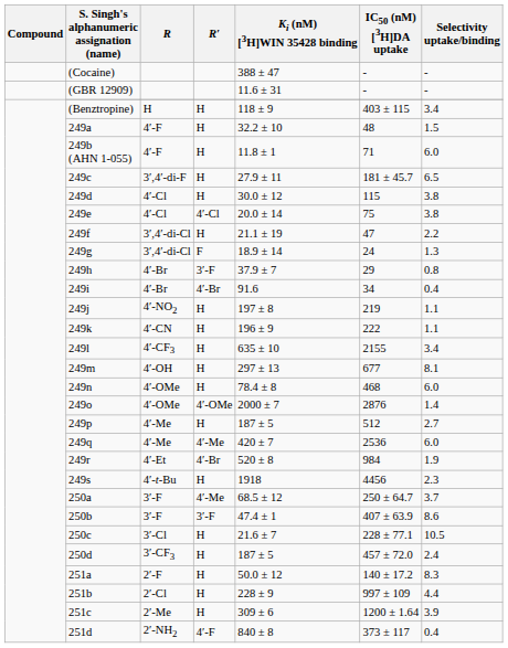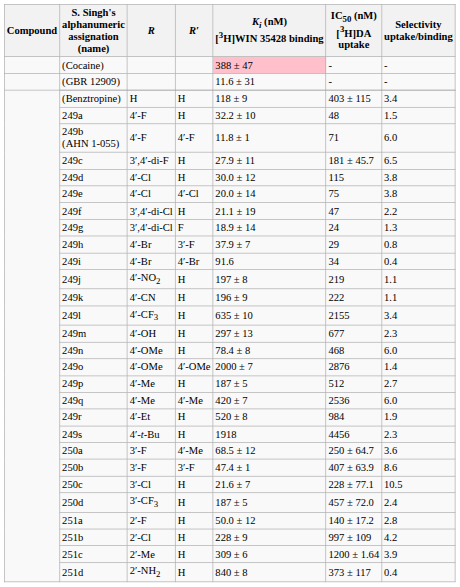 <table class="wikitable sortable">
 <tr>
 <th>Compound</th>
 <th>S. Singh's<br>alphanumeric<br>assignation<br>(name)</th>
 <th><em>R</em></th>
 <th><em>R′</em></th>
 <th><em>K<sub>i</sub></em> (nM)<br>[<sup>3</sup>H]WIN 35428 binding</th>
 <th>IC<sub>50</sub> (nM)<br>[<sup>3</sup>H]DA<br>uptake</th>
 <th>Selectivity<br>uptake/binding</th>
 </tr>
 <tr>
 <td></td>
 <td>(Cocaine)</td>
 <td></td>
 <td></td>
-<td>388 ± 47</td>
+<td style="background: pink;">388 ± 47</td>
 <td>-</td>
 <td>-</td>
 </tr>
 <tr>
 <td></td>
 <td>(GBR 12909)</td>
 <td></td>
 <td></td>
 <td>11.6 ± 31</td>
 <td>-</td>
 <td>-</td>
 </tr>
 <tr>
 <td rowspan=29></td>
 </tr>
 <tr>
 <td>(Benztropine)</td>
 <td>H</td>
 <td>H</td>
 <td>118 ± 9</td>
 <td>403 ± 115</td>
 <td>3.4</td>
 </tr>
 <tr>
 <td>249a</td>
 <td>4′-F</td>
 <td>H</td>
 <td>32.2 ± 10</td>
 <td>48</td>
 <td>1.5</td>
 </tr>
 <tr>
 <td>249b<br>(AHN 1-055)</td>
 <td>4′-F</td>
-<td>H</td>
+<td>4′-F</td>
 <td>11.8 ± 1</td>
 <td>71</td>
 <td>6.0</td>
 </tr>
 <tr>
 <td>249c</td>
 <td>3′,4′-di-F</td>
 <td>H</td>
 <td>27.9 ± 11</td>
 <td>181 ± 45.7</td>
 <td>6.5</td>
 </tr>
 <tr>
 <td>249d</td>
 <td>4′-Cl</td>
 <td>H</td>
 <td>30.0 ± 12</td>
 <td>115</td>
 <td>3.8</td>
 </tr>
 <tr>
 <td>249e</td>
 <td>4′-Cl</td>
 <td>4′-Cl</td>
 <td>20.0 ± 14</td>
 <td>75</td>
 <td>3.8</td>
 </tr>
 <tr>
 <td>249f</td>
 <td>3′,4′-di-Cl</td>
 <td>H</td>
 <td>21.1 ± 19</td>
 <td>47</td>
 <td>2.2</td>
 </tr>
 <tr>
 <td>249g</td>
 <td>3′,4′-di-Cl</td>
 <td>F</td>
 <td>18.9 ± 14</td>
 <td>24</td>
 <td>1.3</td>
 </tr>
 <tr>
 <td>249h</td>
 <td>4′-Br</td>
 <td>3′-F</td>
 <td>37.9 ± 7</td>
 <td>29</td>
 <td>0.8</td>
 </tr>
 <tr>
 <td>249i</td>
 <td>4′-Br</td>
 <td>4′-Br</td>
 <td>91.6</td>
 <td>34</td>
 <td>0.4</td>
 </tr>
 <tr>
 <td>249j</td>
 <td>4′-NO<sub>2</sub></td>
 <td>H</td>
 <td>197 ± 8</td>
 <td>219</td>
 <td>1.1</td>
 </tr>
 <tr>
 <td>249k</td>
 <td>4′-CN</td>
 <td>H</td>
 <td>196 ± 9</td>
 <td>222</td>
 <td>1.1</td>
 </tr>
 <tr>
 <td>249l</td>
 <td>4′-CF<sub>3</sub></td>
 <td>H</td>
 <td>635 ± 10</td>
 <td>2155</td>
 <td>3.4</td>
 </tr>
 <tr>
 <td>249m</td>
 <td>4′-OH</td>
 <td>H</td>
 <td>297 ± 13</td>
 <td>677</td>
-<td>8.1</td>
+<td>2.3</td>
 </tr>
 <tr>
 <td>249n</td>
 <td>4′-OMe</td>
 <td>H</td>
 <td>78.4 ± 8</td>
 <td>468</td>
 <td>6.0</td>
 </tr>
 <tr>
 <td>249o</td>
 <td>4′-OMe</td>
 <td>4′-OMe</td>
 <td>2000 ± 7</td>
 <td>2876</td>
 <td>1.4</td>
 </tr>
 <tr>
 <td>249p</td>
 <td>4′-Me</td>
 <td>H</td>
 <td>187 ± 5</td>
 <td>512</td>
 <td>2.7</td>
 </tr>
 <tr>
 <td>249q</td>
 <td>4′-Me</td>
 <td>4′-Me</td>
 <td>420 ± 7</td>
 <td>2536</td>
 <td>6.0</td>
 </tr>
 <tr>
 <td>249r</td>
 <td>4′-Et</td>
-<td>4′-Br</td>
+<td>H</td>
 <td>520 ± 8</td>
 <td>984</td>
 <td>1.9</td>
 </tr>
 <tr>
 <td>249s</td>
 <td>4′-<em>t</em>-Bu</td>
 <td>H</td>
 <td>1918</td>
 <td>4456</td>
 <td>2.3</td>
 </tr>
 <tr>
 <td>250a</td>
 <td>3′-F</td>
 <td>4′-Me</td>
 <td>68.5 ± 12</td>
 <td>250 ± 64.7</td>
-<td>3.7</td>
+<td>3.6</td>
 </tr>
 <tr>
 <td>250b</td>
 <td>3′-F</td>
 <td>3′-F</td>
 <td>47.4 ± 1</td>
 <td>407 ± 63.9</td>
 <td>8.6</td>
 </tr>
 <tr>
 <td>250c</td>
 <td>3′-Cl</td>
 <td>H</td>
 <td>21.6 ± 7</td>
 <td>228 ± 77.1</td>
 <td>10.5</td>
 </tr>
 <tr>
 <td>250d</td>
 <td>3′-CF<sub>3</sub></td>
 <td>H</td>
 <td>187 ± 5</td>
 <td>457 ± 72.0</td>
 <td>2.4</td>
 </tr>
 <tr>
 <td>251a</td>
 <td>2′-F</td>
 <td>H</td>
 <td>50.0 ± 12</td>
 <td>140 ± 17.2</td>
-<td>8.3</td>
+<td>2.8</td>
 </tr>
 <tr>
 <td>251b</td>
 <td>2′-Cl</td>
 <td>H</td>
 <td>228 ± 9</td>
 <td>997 ± 109</td>
-<td>4.4</td>
+<td>4.2</td>
 </tr>
 <tr>
 <td>251c</td>
 <td>2′-Me</td>
 <td>H</td>
 <td>309 ± 6</td>
 <td>1200 ± 1.64</td>
 <td>3.9</td>
 </tr>
 <tr>
 <td>251d</td>
 <td>2′-NH<sub>2</sub></td>
-<td>4′-F</td>
+<td>H</td>
 <td>840 ± 8</td>
 <td>373 ± 117</td>
 <td>0.4</td>
 </tr>
 </table>
